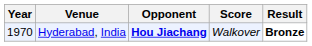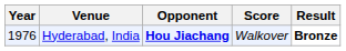 <table class="sortable wikitable" style="font-size: 90%;">
 <tr>
 <th>Year</th>
 <th>Venue</th>
 <th>Opponent</th>
 <th>Score</th>
 <th>Result</th>
 </tr>
 <tr style="background:#ECF2FF">
-<td align="center">1970</td>
+<td align="center">1976</td>
 <td align="left"><a href='#'>Hyderabad</a>, <a href='#'>India</a></td>
 <td align="left"><strong> <a href='#'>Hou Jiachang</a></strong></td>
 <td align="left"><em>Walkover</em></td>
 <td style="text-align:left; background:white"> <strong>Bronze</strong></td>
 </tr>
 </table>
